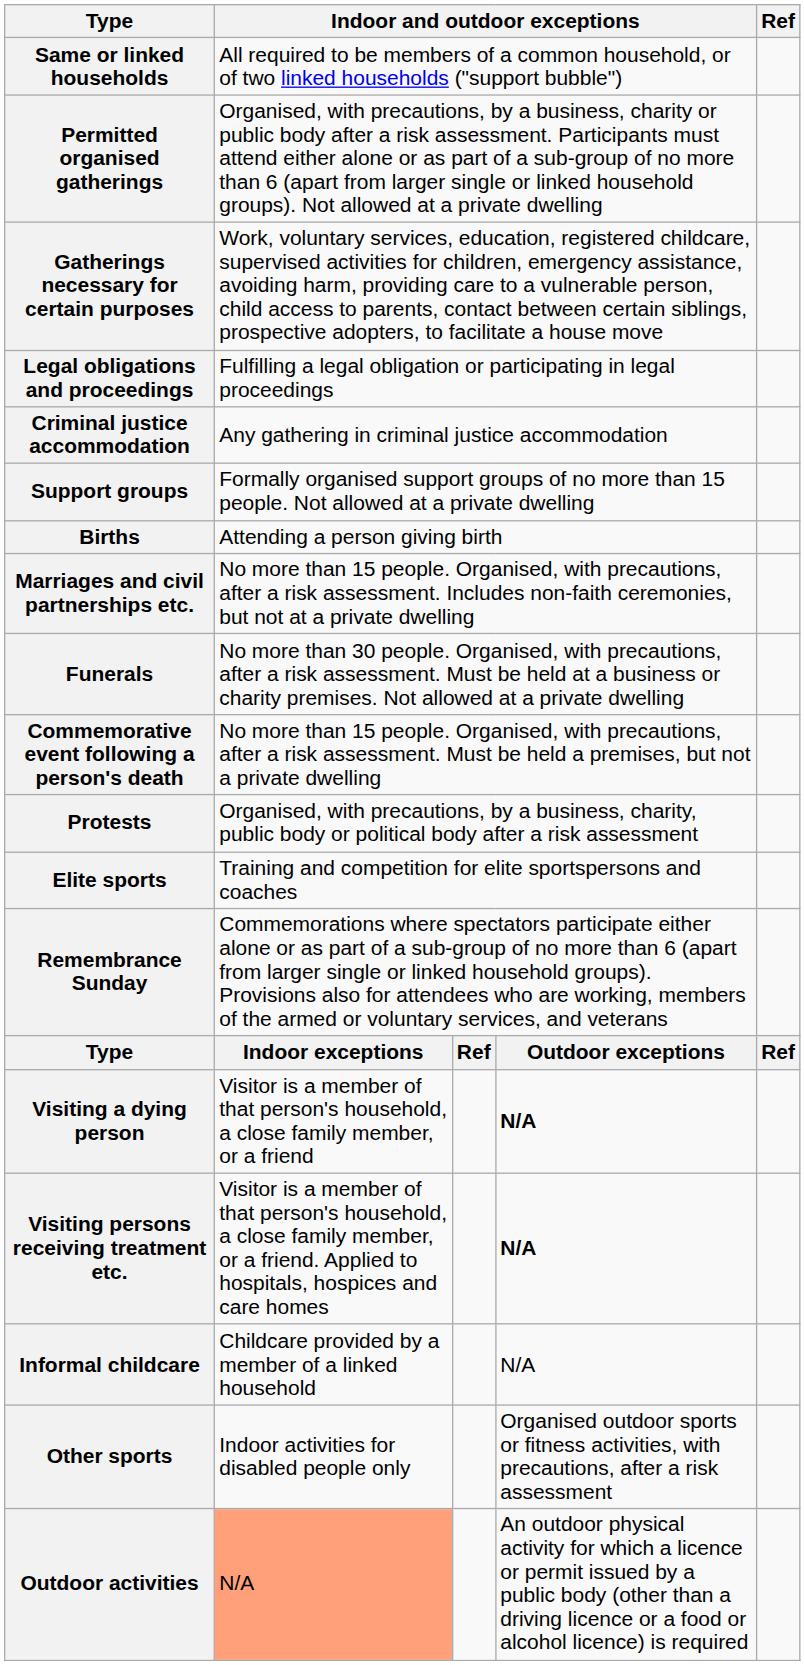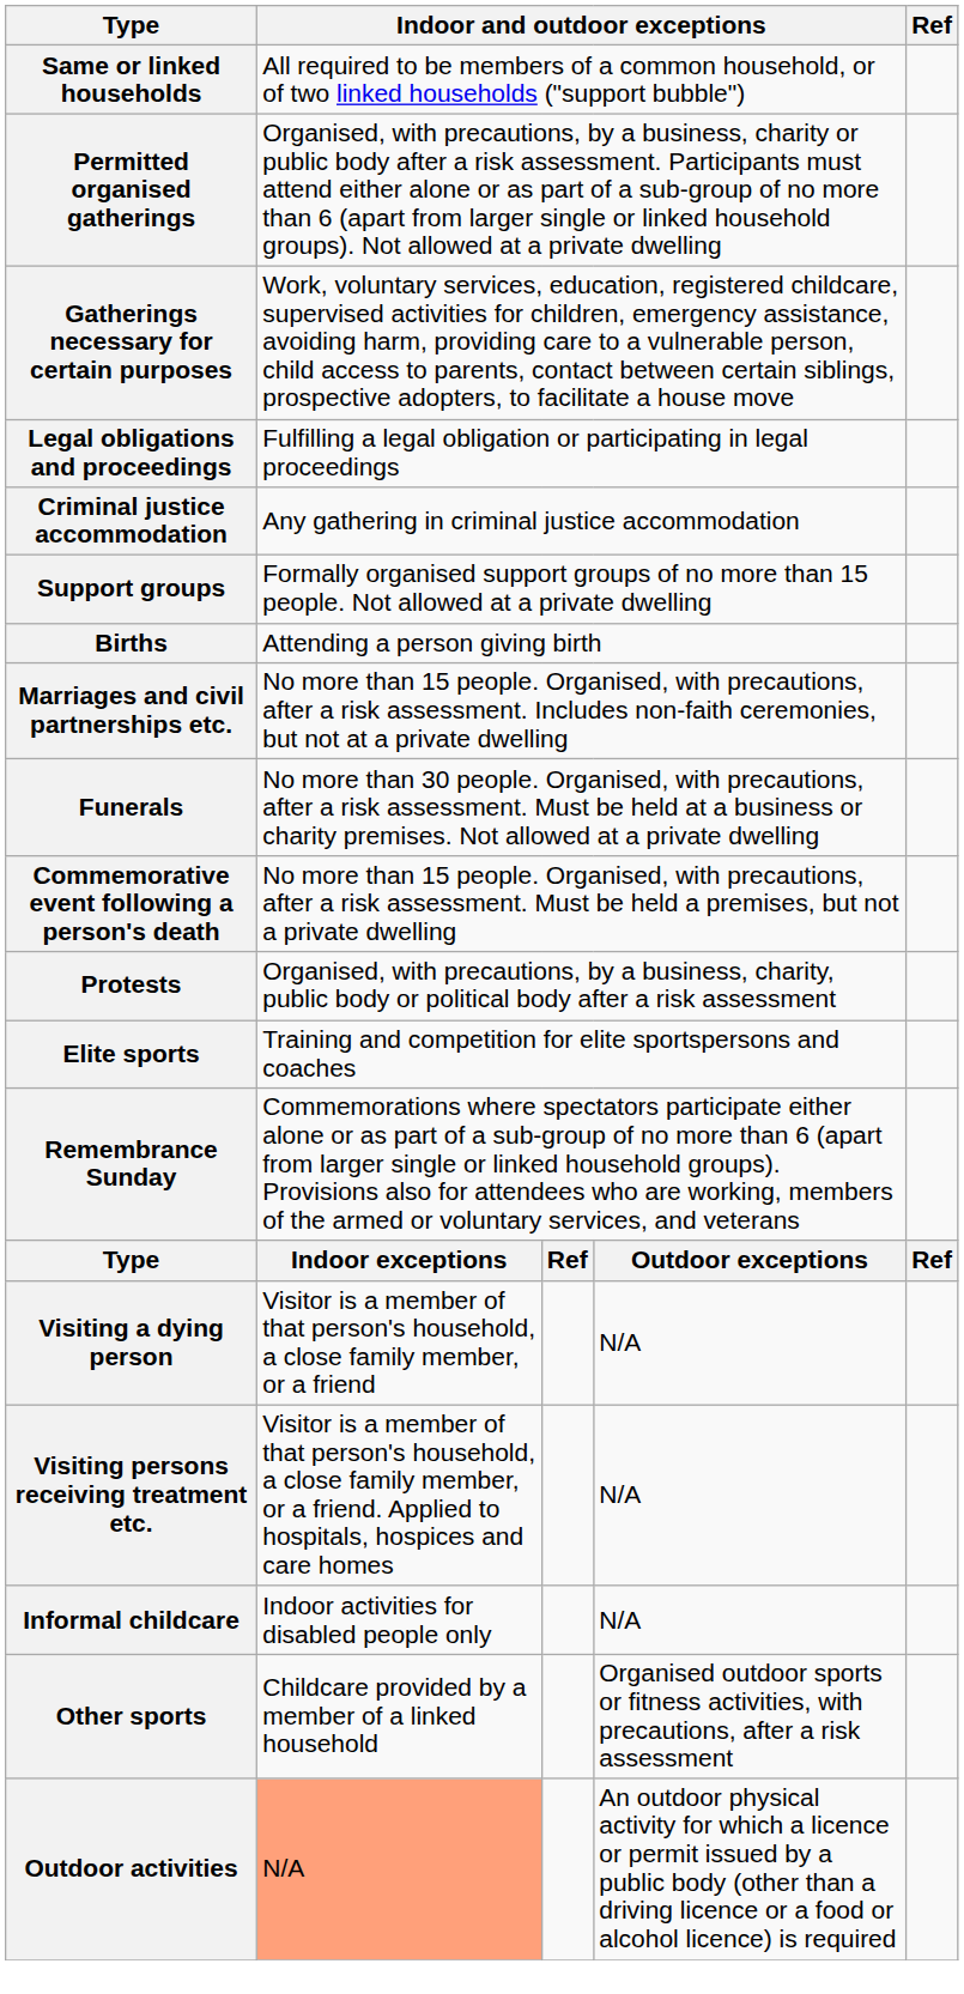 <table class="wikitable">
 <tr>
 <th>Type</th>
 <th colspan="3">Indoor and outdoor exceptions</th>
 <th>Ref</th>
 </tr>
 <tr>
 <th>Same or linked households</th>
 <td colspan="3">All required to be members of a common household, or of two <a href='#'>linked households</a> ("support bubble")</td>
 <td></td>
 </tr>
 <tr>
 <th>Permitted organised gatherings</th>
 <td colspan="3">Organised, with precautions, by a business, charity or public body after a risk assessment. Participants must attend either alone or as part of a sub-group of no more than 6 (apart from larger single or linked household groups). Not allowed at a private dwelling</td>
 <td></td>
 </tr>
 <tr>
 <th>Gatherings necessary for certain purposes</th>
 <td colspan="3">Work, voluntary services, education, registered childcare, supervised activities for children, emergency assistance, avoiding harm, providing care to a vulnerable person, child access to parents, contact between certain siblings, prospective adopters, to facilitate a house move</td>
 <td></td>
 </tr>
 <tr>
 <th>Legal obligations and proceedings</th>
 <td colspan="3">Fulfilling a legal obligation or participating in legal proceedings</td>
 <td></td>
 </tr>
 <tr>
 <th>Criminal justice accommodation</th>
 <td colspan="3">Any gathering in criminal justice accommodation</td>
 <td></td>
 </tr>
 <tr>
 <th>Support groups</th>
 <td colspan="3">Formally organised support groups of no more than 15 people. Not allowed at a private dwelling</td>
 <td></td>
 </tr>
 <tr>
 <th>Births</th>
 <td colspan="3">Attending a person giving birth</td>
 <td></td>
 </tr>
 <tr>
 <th>Marriages and civil partnerships etc.</th>
 <td colspan="3">No more than 15 people. Organised, with precautions, after a risk assessment. Includes non-faith ceremonies, but not at a private dwelling</td>
 <td></td>
 </tr>
 <tr>
 <th>Funerals</th>
 <td colspan="3">No more than 30 people. Organised, with precautions, after a risk assessment. Must be held at a business or charity premises. Not allowed at a private dwelling</td>
 <td></td>
 </tr>
 <tr>
 <th>Commemorative event following a person's death</th>
 <td colspan="3">No more than 15 people. Organised, with precautions, after a risk assessment. Must be held a premises, but not a private dwelling</td>
 <td></td>
 </tr>
 <tr>
 <th>Protests</th>
 <td colspan="3">Organised, with precautions, by a business, charity, public body or political body after a risk assessment</td>
 <td></td>
 </tr>
 <tr>
 <th>Elite sports</th>
 <td colspan="3">Training and competition for elite sportspersons and coaches</td>
 <td></td>
 </tr>
 <tr>
 <th>Remembrance Sunday</th>
 <td colspan="3">Commemorations where spectators participate either alone or as part of a sub-group of no more than 6 (apart from larger single or linked household groups). Provisions also for attendees who are working, members of the armed or voluntary services, and veterans</td>
 <td></td>
 </tr>
 <tr>
 <th>Type</th>
 <th>Indoor exceptions</th>
 <th>Ref</th>
 <th>Outdoor exceptions</th>
 <th>Ref</th>
 </tr>
 <tr>
 <th>Visiting a dying person</th>
 <td>Visitor is a member of that person's household, a close family member, or a friend</td>
 <td></td>
-<td><strong>N/A</strong></td>
+<td>N/A</td>
 <td></td>
 </tr>
 <tr>
 <th>Visiting persons receiving treatment etc.</th>
 <td>Visitor is a member of that person's household, a close family member, or a friend. Applied to hospitals, hospices and care homes</td>
 <td></td>
-<td><strong>N/A</strong></td>
+<td>N/A</td>
 <td></td>
 </tr>
 <tr>
 <th>Informal childcare</th>
-<td>Childcare provided by a member of a linked household</td>
+<td>Indoor activities for disabled people only</td>
 <td></td>
 <td>N/A</td>
 <td></td>
 </tr>
 <tr>
 <th>Other sports</th>
-<td>Indoor activities for disabled people only</td>
+<td>Childcare provided by a member of a linked household</td>
 <td></td>
 <td>Organised outdoor sports or fitness activities, with precautions, after a risk assessment</td>
 <td></td>
 </tr>
 <tr>
 <th>Outdoor activities</th>
 <td style="background: lightsalmon;">N/A</td>
 <td></td>
 <td>An outdoor physical activity for which a licence or permit issued by a public body (other than a driving licence or a food or alcohol licence) is required</td>
 <td></td>
 </tr>
 </table>
